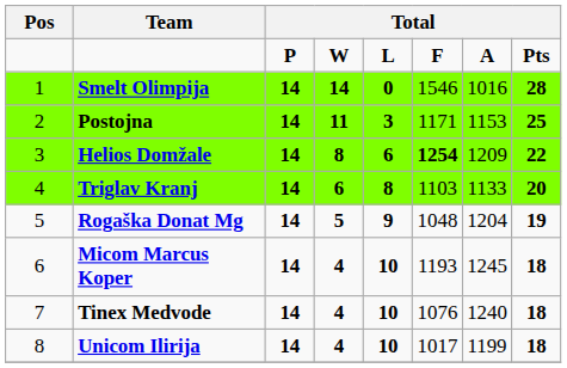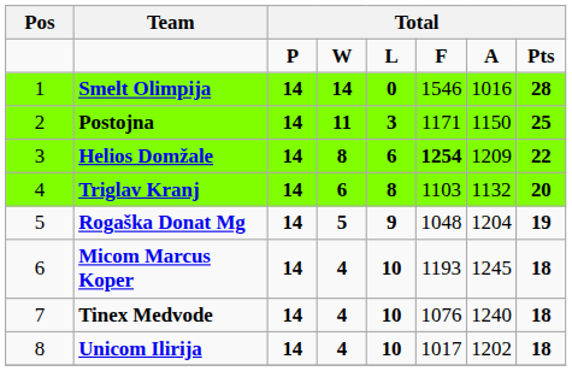 <table class=wikitable style="text-align: center; font-size:95%">
 <tr>
 <th width="44">Pos</th>
 <th width="138">Team</th>
 <th colspan=7>Total</th>
 </tr>
 <tr>
 <td></td>
 <td></td>
 <td width="30"><strong>P</strong></td>
 <td width="30"><strong>W</strong></td>
 <td width="30"><strong>L</strong></td>
 <td width="30"><strong>F</strong></td>
 <td width="30"><strong>A</strong></td>
 <td width="30"><strong>Pts</strong></td>
 </tr>
 <tr bgcolor="#7fff00">
 <td>1</td>
 <td align="left"><strong><a href='#'>Smelt Olimpija</a></strong></td>
 <td><strong>14</strong></td>
 <td><strong>14</strong></td>
 <td><strong>0</strong></td>
 <td>1546</td>
 <td>1016</td>
 <td><strong>28</strong></td>
 </tr>
 <tr bgcolor="#7fff00">
 <td>2</td>
 <td align="left"><strong>Postojna</strong></td>
 <td><strong>14</strong></td>
 <td><strong>11</strong></td>
 <td><strong>3</strong></td>
 <td>1171</td>
-<td>1153</td>
+<td>1150</td>
 <td><strong>25</strong></td>
 </tr>
 <tr bgcolor="#7fff00">
 <td>3</td>
 <td align="left"><strong><a href='#'>Helios Domžale</a></strong></td>
 <td><strong>14</strong></td>
 <td><strong>8</strong></td>
 <td><strong>6</strong></td>
 <td><strong>1254</strong></td>
 <td>1209</td>
 <td><strong>22</strong></td>
 </tr>
 <tr bgcolor="#7fff00">
 <td>4</td>
 <td align="left"><strong><a href='#'>Triglav Kranj</a></strong></td>
 <td><strong>14</strong></td>
 <td><strong>6</strong></td>
 <td><strong>8</strong></td>
 <td>1103</td>
-<td>1133</td>
+<td>1132</td>
 <td><strong>20</strong></td>
 </tr>
 <tr>
 <td>5</td>
 <td align="left"><strong><a href='#'>Rogaška Donat Mg</a></strong></td>
 <td><strong>14</strong></td>
 <td><strong>5</strong></td>
 <td><strong>9</strong></td>
 <td>1048</td>
 <td>1204</td>
 <td><strong>19</strong></td>
 </tr>
 <tr>
 <td>6</td>
 <td align="left"><strong><a href='#'>Micom Marcus Koper</a></strong></td>
 <td><strong>14</strong></td>
 <td><strong>4</strong></td>
 <td><strong>10</strong></td>
 <td>1193</td>
 <td>1245</td>
 <td><strong>18</strong></td>
 </tr>
 <tr>
 <td>7</td>
 <td align="left"><strong>Tinex Medvode</strong></td>
 <td><strong>14</strong></td>
 <td><strong>4</strong></td>
 <td><strong>10</strong></td>
 <td>1076</td>
 <td>1240</td>
 <td><strong>18</strong></td>
 </tr>
 <tr>
 <td>8</td>
 <td align="left"><strong><a href='#'>Unicom Ilirija</a></strong></td>
 <td><strong>14</strong></td>
 <td><strong>4</strong></td>
 <td><strong>10</strong></td>
 <td>1017</td>
-<td>1199</td>
+<td>1202</td>
 <td><strong>18</strong></td>
 </tr>
 <tr>
 </tr>
 </table>
